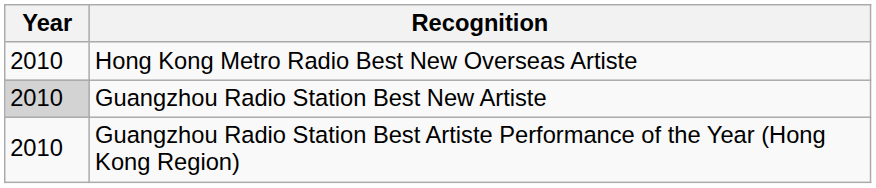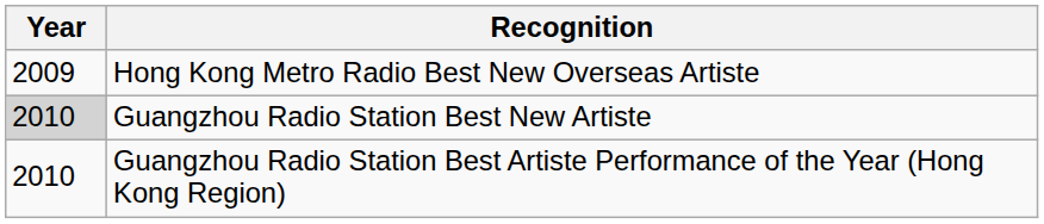 <table class="wikitable">
 <tr>
 <th style="width:50px;">Year</th>
 <th style="width:520px;">Recognition</th>
 </tr>
 <tr>
-<td>2010</td>
+<td>2009</td>
 <td>Hong Kong Metro Radio Best New Overseas Artiste </td>
 </tr>
 <tr>
 <td style="background: lightgrey;">2010</td>
 <td>Guangzhou Radio Station Best New Artiste</td>
 </tr>
 <tr>
 <td>2010</td>
 <td>Guangzhou Radio Station Best Artiste Performance of the Year (Hong Kong Region)</td>
 </tr>
 </table>
